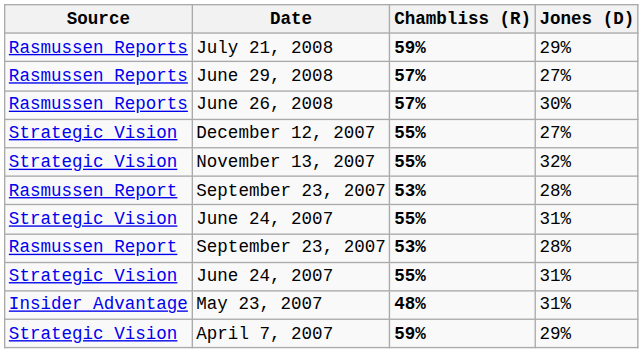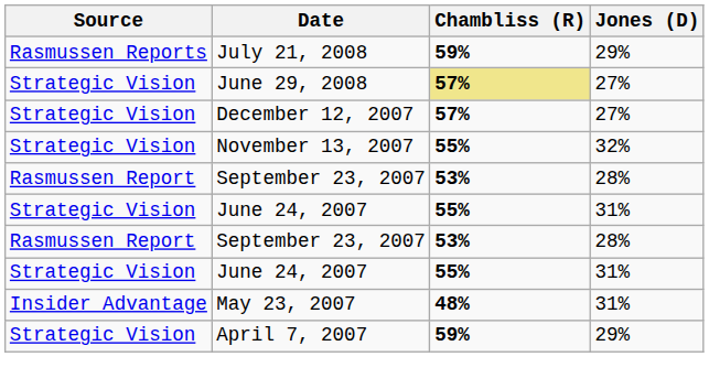 <table class="wikitable">
 <tr>
 <th>Source</th>
 <th>Date</th>
 <th>Chambliss (R)</th>
 <th>Jones (D)</th>
 </tr>
 <tr>
 <td><a href='#'>Rasmussen Reports</a></td>
 <td>July 21, 2008</td>
 <td><strong>59%</strong></td>
 <td>29%</td>
 </tr>
 <tr>
-<td><a href='#'>Rasmussen Reports</a></td>
+<td><a href='#'>Strategic Vision</a></td>
 <td>June 29, 2008</td>
-<td><strong>57%</strong></td>
+<td style="background: khaki;"><strong>57%</strong></td>
 <td>27%</td>
-</tr>
-<tr>
-<td><a href='#'>Rasmussen Reports</a></td>
-<td>June 26, 2008</td>
-<td><strong>57%</strong></td>
-<td>30%</td>
 </tr>
 <tr>
 <td><a href='#'>Strategic Vision</a></td>
 <td>December 12, 2007</td>
-<td><strong>55%</strong></td>
+<td><strong>57%</strong></td>
 <td>27%</td>
 </tr>
 <tr>
 <td><a href='#'>Strategic Vision</a></td>
 <td>November 13, 2007</td>
 <td><strong>55%</strong></td>
 <td>32%</td>
 </tr>
 <tr>
 <td><a href='#'>Rasmussen Report</a></td>
 <td>September 23, 2007</td>
 <td><strong>53%</strong></td>
 <td>28%</td>
 </tr>
 <tr>
 <td><a href='#'>Strategic Vision</a></td>
 <td>June 24, 2007</td>
 <td><strong>55%</strong></td>
 <td>31%</td>
 </tr>
 <tr>
 <td><a href='#'>Rasmussen Report</a></td>
 <td>September 23, 2007</td>
 <td><strong>53%</strong></td>
 <td>28%</td>
 </tr>
 <tr>
 <td><a href='#'>Strategic Vision</a></td>
 <td>June 24, 2007</td>
 <td><strong>55%</strong></td>
 <td>31%</td>
 </tr>
 <tr>
 <td><a href='#'>Insider Advantage</a></td>
 <td>May 23, 2007</td>
 <td><strong>48%</strong></td>
 <td>31%</td>
 </tr>
 <tr>
 <td><a href='#'>Strategic Vision</a></td>
 <td>April 7, 2007</td>
 <td><strong>59%</strong></td>
 <td>29%</td>
 </tr>
 </table>
